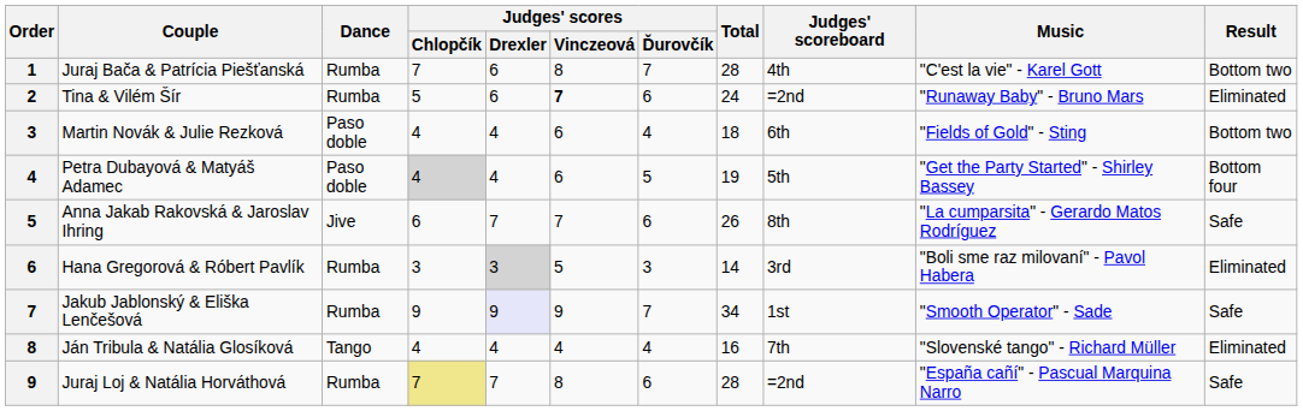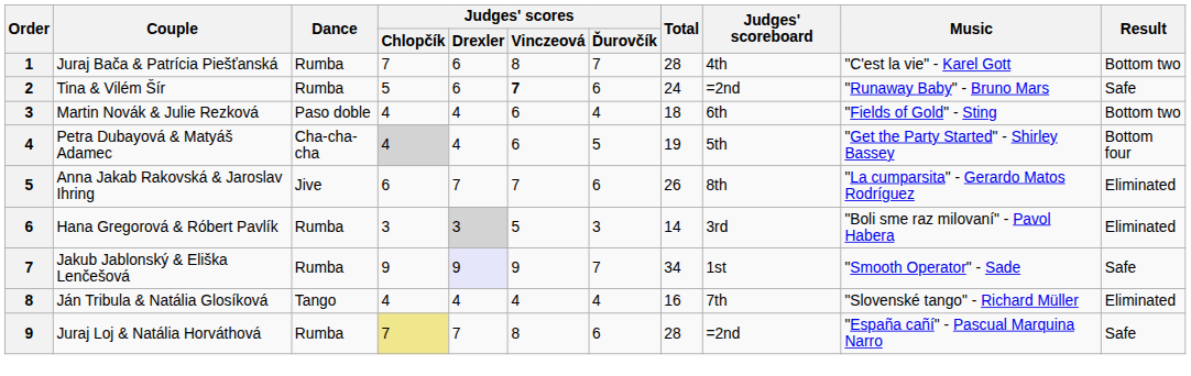 <table class="wikitable">
 <tr>
 <th rowspan="2">Order</th>
 <th rowspan="2">Couple</th>
 <th rowspan="2">Dance</th>
 <th colspan="4">Judges' scores</th>
 <th rowspan="2">Total</th>
 <th rowspan="2">Judges' scoreboard</th>
 <th rowspan="2">Music</th>
 <th rowspan="2">Result</th>
 </tr>
 <tr>
 <th>Chlopčík</th>
 <th>Drexler</th>
 <th>Vinczeová</th>
 <th>Ďurovčík</th>
 </tr>
 <tr>
 <th>1</th>
 <td>Juraj Bača & Patrícia Piešťanská</td>
 <td>Rumba</td>
 <td>7</td>
 <td>6</td>
 <td>8</td>
 <td>7</td>
 <td>28</td>
 <td>4th</td>
 <td>"C'est la vie" - <a href='#'>Karel Gott</a></td>
 <td>Bottom two</td>
 </tr>
 <tr>
 <th>2</th>
 <td>Tina & Vilém Šír</td>
 <td>Rumba</td>
 <td>5</td>
 <td>6</td>
 <td><strong>7</strong></td>
 <td>6</td>
 <td>24</td>
 <td>=2nd</td>
 <td>"<a href='#'>Runaway Baby</a>" - <a href='#'>Bruno Mars</a></td>
-<td>Eliminated</td>
+<td>Safe</td>
 </tr>
 <tr>
 <th>3</th>
 <td>Martin Novák & Julie Rezková</td>
 <td>Paso doble</td>
 <td>4</td>
 <td>4</td>
 <td>6</td>
 <td>4</td>
 <td>18</td>
 <td>6th</td>
 <td>"<a href='#'>Fields of Gold</a>" - <a href='#'>Sting</a></td>
 <td>Bottom two</td>
 </tr>
 <tr>
 <th>4</th>
 <td>Petra Dubayová & Matyáš Adamec</td>
-<td>Paso doble</td>
+<td>Cha-cha-cha</td>
 <td style="background: lightgrey;">4</td>
 <td>4</td>
 <td>6</td>
 <td>5</td>
 <td>19</td>
 <td>5th</td>
 <td>"<a href='#'>Get the Party Started</a>" - <a href='#'>Shirley Bassey</a></td>
 <td>Bottom four</td>
 </tr>
 <tr>
 <th>5</th>
 <td>Anna Jakab Rakovská & Jaroslav Ihring</td>
 <td>Jive</td>
 <td>6</td>
 <td>7</td>
 <td>7</td>
 <td>6</td>
 <td>26</td>
 <td>8th</td>
 <td>"<a href='#'>La cumparsita</a>" - <a href='#'>Gerardo Matos Rodríguez</a></td>
-<td>Safe</td>
+<td>Eliminated</td>
 </tr>
 <tr>
 <th>6</th>
 <td>Hana Gregorová & Róbert Pavlík</td>
 <td>Rumba</td>
 <td>3</td>
 <td style="background: lightgrey;">3</td>
 <td>5</td>
 <td>3</td>
 <td>14</td>
 <td>3rd</td>
 <td>"Boli sme raz milovaní" - <a href='#'>Pavol Habera</a></td>
 <td>Eliminated</td>
 </tr>
 <tr>
 <th>7</th>
 <td>Jakub Jablonský & Eliška Lenčešová</td>
 <td>Rumba</td>
 <td>9</td>
 <td style="background: lavender;">9</td>
 <td>9</td>
 <td>7</td>
 <td>34</td>
 <td>1st</td>
 <td>"<a href='#'>Smooth Operator</a>" - <a href='#'>Sade</a></td>
 <td>Safe</td>
 </tr>
 <tr>
 <th>8</th>
 <td>Ján Tribula & Natália Glosíková</td>
 <td>Tango</td>
 <td>4</td>
 <td>4</td>
 <td>4</td>
 <td>4</td>
 <td>16</td>
 <td>7th</td>
 <td>"Slovenské tango" - <a href='#'>Richard Müller</a></td>
 <td>Eliminated</td>
 </tr>
 <tr>
 <th>9</th>
 <td>Juraj Loj & Natália Horváthová</td>
 <td>Rumba</td>
 <td style="background: khaki;">7</td>
 <td>7</td>
 <td>8</td>
 <td>6</td>
 <td>28</td>
 <td>=2nd</td>
 <td>"<a href='#'>España cañí</a>" - <a href='#'>Pascual Marquina Narro</a></td>
 <td>Safe</td>
 </tr>
 </table>
